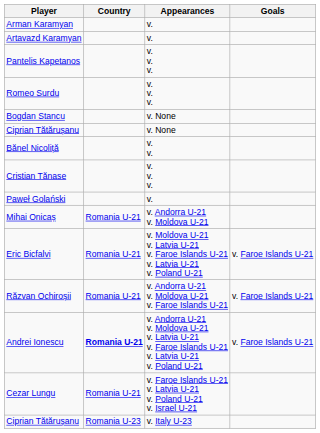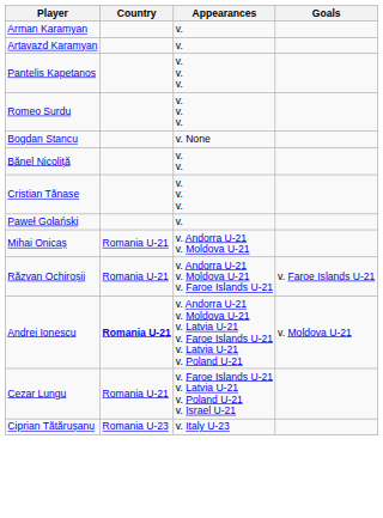 <table class="wikitable collapsible" style="font-size: 85%">
 <tr>
 <th>Player</th>
 <th>Country</th>
 <th>Appearances</th>
 <th>Goals</th>
 </tr>
 <tr>
 <td><a href='#'>Arman Karamyan</a></td>
 <td></td>
 <td>v. </td>
 <td></td>
 </tr>
 <tr>
 <td><a href='#'>Artavazd Karamyan</a></td>
 <td></td>
 <td>v. </td>
 <td></td>
 </tr>
 <tr>
 <td><a href='#'>Pantelis Kapetanos</a></td>
 <td></td>
 <td>v.  <br> v.  <br> v. </td>
 <td></td>
 </tr>
 <tr>
 <td><a href='#'>Romeo Surdu</a></td>
 <td></td>
 <td>v.  <br> v.  <br> v. </td>
 <td></td>
 </tr>
 <tr>
 <td><a href='#'>Bogdan Stancu</a></td>
 <td></td>
 <td>v. None</td>
 <td></td>
 </tr>
 <tr>
-<td><a href='#'>Ciprian Tătărușanu</a></td>
-<td></td>
-<td>v. None</td>
-<td></td>
-</tr>
-<tr>
 <td><a href='#'>Bănel Nicoliță</a></td>
 <td></td>
 <td>v.  <br> v. </td>
 <td></td>
 </tr>
 <tr>
 <td><a href='#'>Cristian Tănase</a></td>
 <td></td>
 <td>v.  <br> v.  <br> v. </td>
 <td></td>
 </tr>
 <tr>
 <td><a href='#'>Paweł Golański</a></td>
 <td></td>
 <td>v. </td>
 <td></td>
 </tr>
 <tr>
 <td><a href='#'>Mihai Onicaș</a></td>
 <td> <a href='#'>Romania U-21</a></td>
 <td>v.  <a href='#'>Andorra U-21</a> <br> v.  <a href='#'>Moldova U-21</a></td>
 <td></td>
 </tr>
 <tr>
-<td><a href='#'>Eric Bicfalvi</a></td>
-<td> <a href='#'>Romania U-21</a></td>
-<td>v.  <a href='#'>Moldova U-21</a> <br> v.  <a href='#'>Latvia U-21</a> <br> v.  <a href='#'>Faroe Islands U-21</a> <br> v.  <a href='#'>Latvia U-21</a> <br> v.  <a href='#'>Poland U-21</a></td>
-<td>v.  <a href='#'>Faroe Islands U-21</a></td>
-</tr>
-<tr>
 <td><a href='#'>Răzvan Ochiroșii</a></td>
 <td> <a href='#'>Romania U-21</a></td>
 <td>v.  <a href='#'>Andorra U-21</a> <br> v.  <a href='#'>Moldova U-21</a> <br> v.  <a href='#'>Faroe Islands U-21</a></td>
 <td>v.  <a href='#'>Faroe Islands U-21</a></td>
 </tr>
 <tr>
 <td><a href='#'>Andrei Ionescu</a></td>
 <td><strong> <a href='#'>Romania U-21</a></strong></td>
 <td>v.  <a href='#'>Andorra U-21</a> <br> v.  <a href='#'>Moldova U-21</a> <br> v.  <a href='#'>Latvia U-21</a> <br> v.  <a href='#'>Faroe Islands U-21</a> <br> v.  <a href='#'>Latvia U-21</a> <br> v.  <a href='#'>Poland U-21</a></td>
-<td>v.  <a href='#'>Faroe Islands U-21</a></td>
+<td>v.  <a href='#'>Moldova U-21</a></td>
 </tr>
 <tr>
 <td><a href='#'>Cezar Lungu</a></td>
 <td> <a href='#'>Romania U-21</a></td>
 <td>v.  <a href='#'>Faroe Islands U-21</a> <br> v.  <a href='#'>Latvia U-21</a> <br> v.  <a href='#'>Poland U-21</a> <br> v.  <a href='#'>Israel U-21</a></td>
 <td></td>
 </tr>
 <tr>
 <td><a href='#'>Ciprian Tătărușanu</a></td>
 <td> <a href='#'>Romania U-23</a></td>
 <td>v.  <a href='#'>Italy U-23</a></td>
 <td></td>
 </tr>
 </table>
